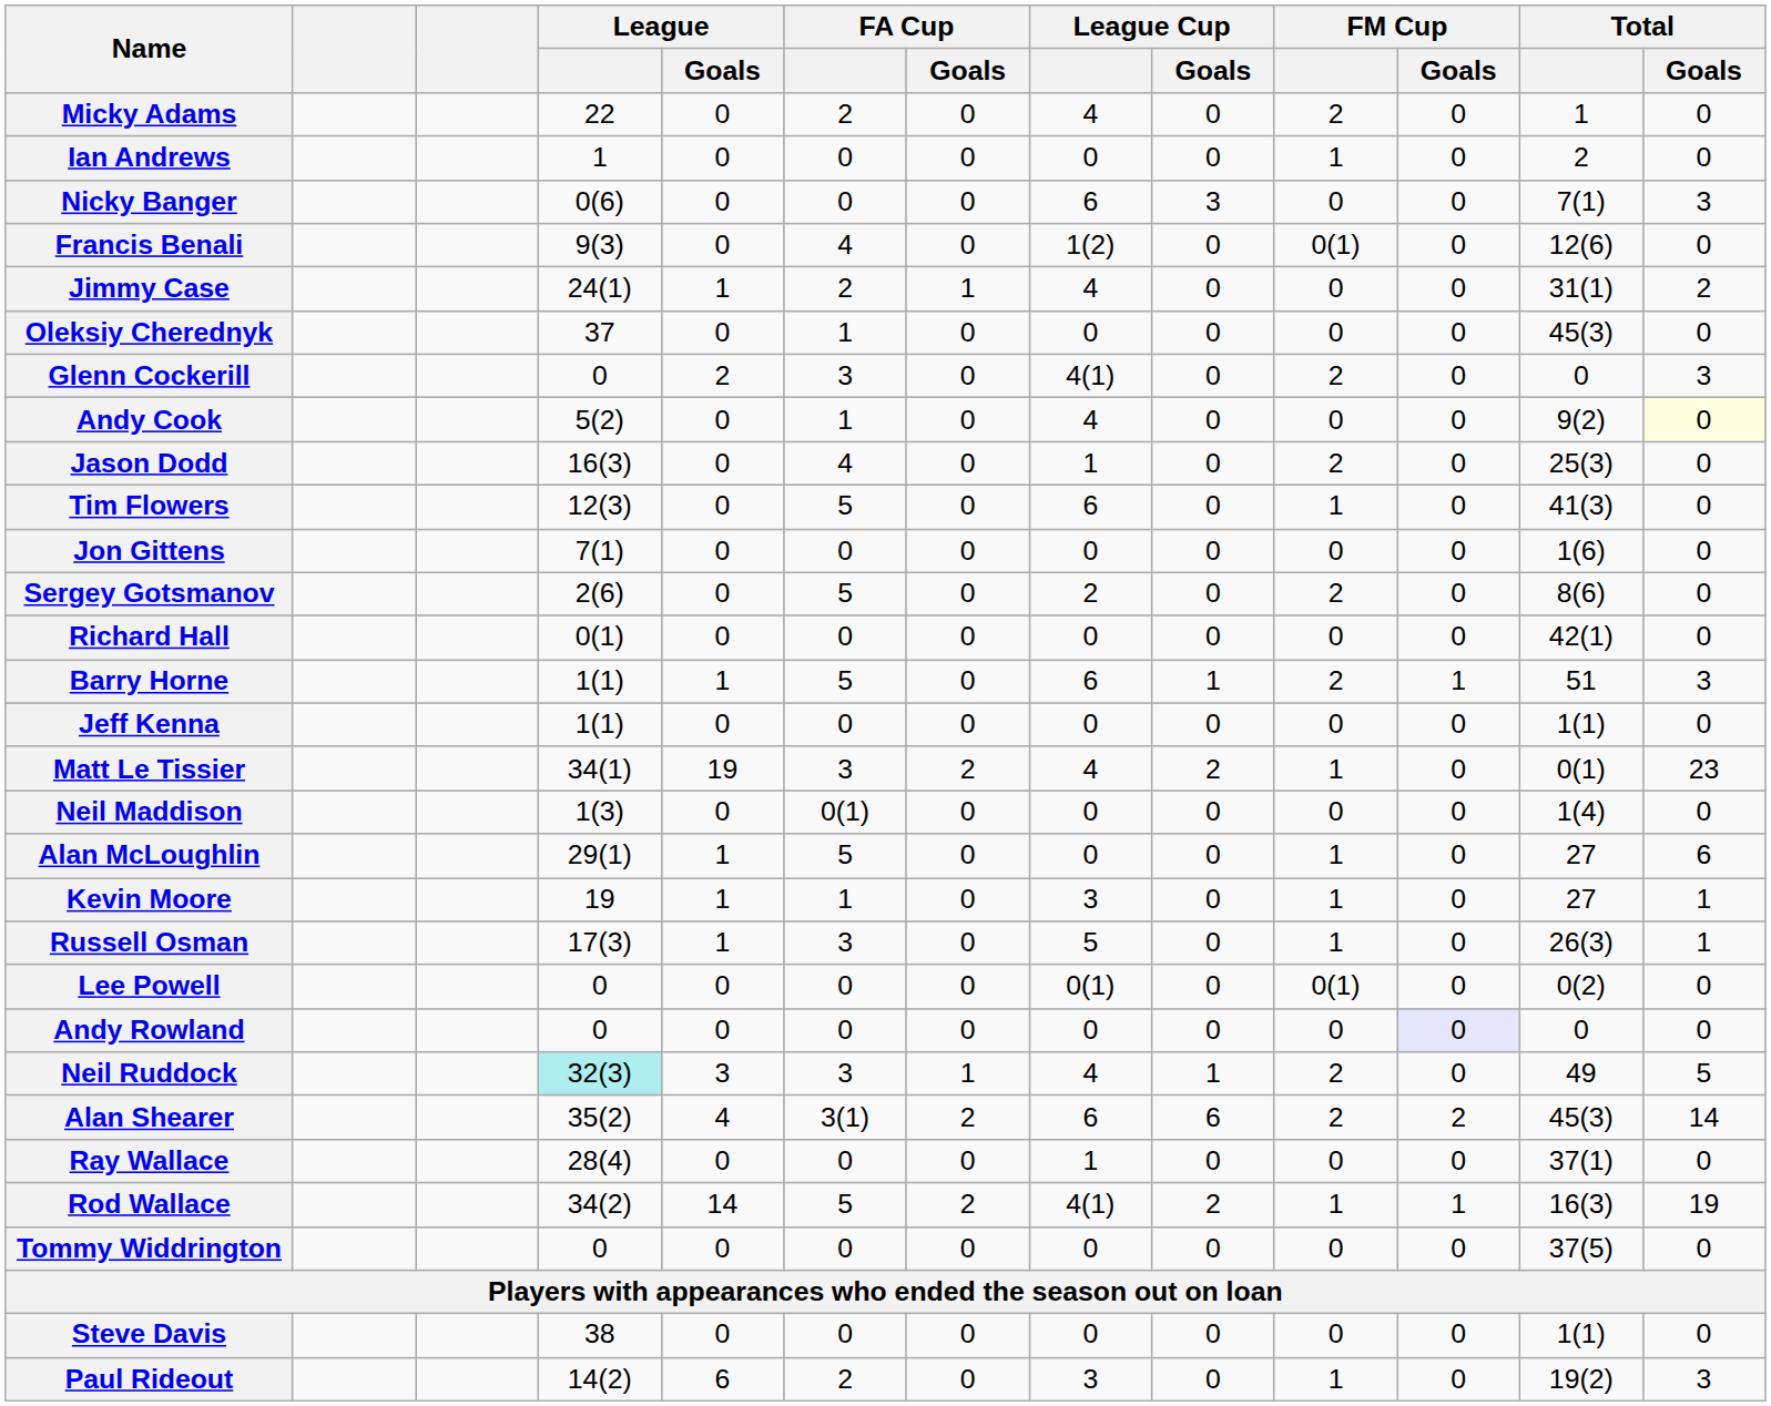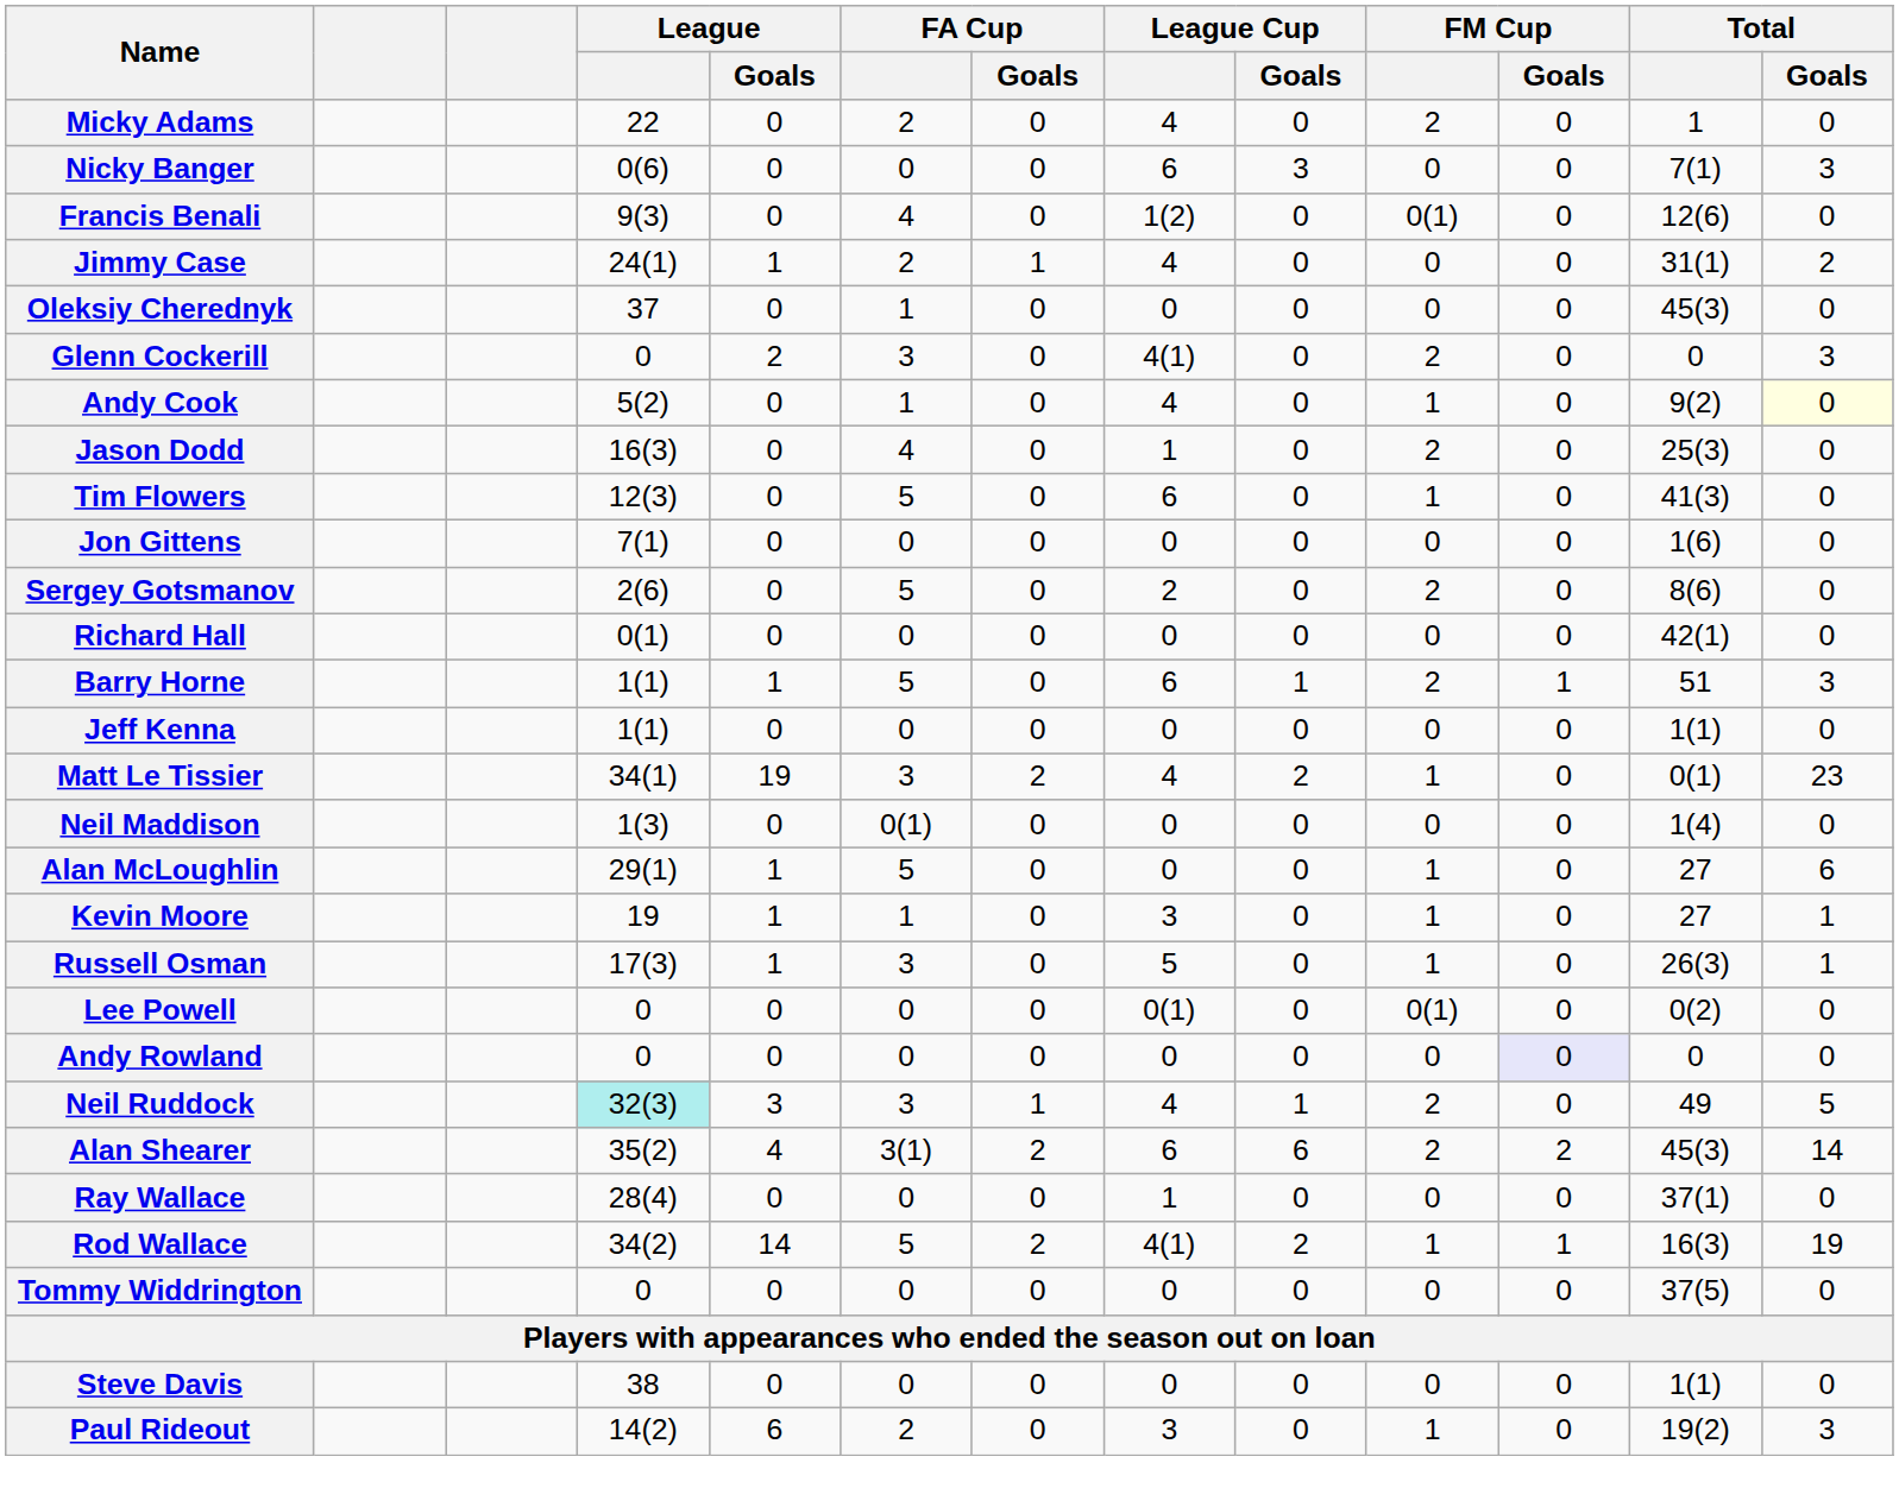 <table class="wikitable plainrowheaders" style="text-align:center;">
 <tr>
 <th scope="col" rowspan="2" style="width:10em;">Name</th>
 <th scope="col" rowspan="2" style="width:4em;"></th>
 <th scope="col" rowspan="2" style="width:4em;"></th>
 <th scope="col" colspan="2">League</th>
 <th scope="col" colspan="2">FA Cup</th>
 <th scope="col" colspan="2">League Cup</th>
 <th scope="col" colspan="2">FM Cup</th>
 <th scope="col" colspan="2">Total</th>
 </tr>
 <tr>
 <th scope="col" style="width:4em;"></th>
 <th scope="col" style="width:4em;">Goals</th>
 <th scope="col" style="width:4em;"></th>
 <th scope="col" style="width:4em;">Goals</th>
 <th scope="col" style="width:4em;"></th>
 <th scope="col" style="width:4em;">Goals</th>
 <th scope="col" style="width:4em;"></th>
 <th scope="col" style="width:4em;">Goals</th>
 <th scope="col" style="width:4em;"></th>
 <th scope="col" style="width:4em;">Goals</th>
 </tr>
 <tr>
 <th scope="row"><a href='#'>Micky Adams</a></th>
 <td></td>
 <td></td>
 <td>22</td>
 <td>0</td>
 <td>2</td>
 <td>0</td>
 <td>4</td>
 <td>0</td>
 <td>2</td>
 <td>0</td>
 <td>1</td>
-<td>0</td>
-</tr>
-<tr>
-<th scope="row"><a href='#'>Ian Andrews</a></th>
-<td></td>
-<td></td>
-<td>1</td>
-<td>0</td>
-<td>0</td>
-<td>0</td>
-<td>0</td>
-<td>0</td>
-<td>1</td>
-<td>0</td>
-<td>2</td>
 <td>0</td>
 </tr>
 <tr>
 <th scope="row"><a href='#'>Nicky Banger</a></th>
 <td></td>
 <td></td>
 <td>0(6)</td>
 <td>0</td>
 <td>0</td>
 <td>0</td>
 <td>6</td>
 <td>3</td>
 <td>0</td>
 <td>0</td>
 <td>7(1)</td>
 <td>3</td>
 </tr>
 <tr>
 <th scope="row"><a href='#'>Francis Benali</a></th>
 <td></td>
 <td></td>
 <td>9(3)</td>
 <td>0</td>
 <td>4</td>
 <td>0</td>
 <td>1(2)</td>
 <td>0</td>
 <td>0(1)</td>
 <td>0</td>
 <td>12(6)</td>
 <td>0</td>
 </tr>
 <tr>
 <th scope="row"><a href='#'>Jimmy Case</a></th>
 <td></td>
 <td></td>
 <td>24(1)</td>
 <td>1</td>
 <td>2</td>
 <td>1</td>
 <td>4</td>
 <td>0</td>
 <td>0</td>
 <td>0</td>
 <td>31(1)</td>
 <td>2</td>
 </tr>
 <tr>
 <th scope="row"><a href='#'>Oleksiy Cherednyk</a></th>
 <td></td>
 <td></td>
 <td>37</td>
 <td>0</td>
 <td>1</td>
 <td>0</td>
 <td>0</td>
 <td>0</td>
 <td>0</td>
 <td>0</td>
 <td>45(3)</td>
 <td>0</td>
 </tr>
 <tr>
 <th scope="row"><a href='#'>Glenn Cockerill</a></th>
 <td></td>
 <td></td>
 <td>0</td>
 <td>2</td>
 <td>3</td>
 <td>0</td>
 <td>4(1)</td>
 <td>0</td>
 <td>2</td>
 <td>0</td>
 <td>0</td>
 <td>3</td>
 </tr>
 <tr>
 <th scope="row"><a href='#'>Andy Cook</a></th>
 <td></td>
 <td></td>
 <td>5(2)</td>
 <td>0</td>
 <td>1</td>
 <td>0</td>
 <td>4</td>
 <td>0</td>
-<td>0</td>
+<td>1</td>
 <td>0</td>
 <td>9(2)</td>
 <td style="background: lightyellow;">0</td>
 </tr>
 <tr>
 <th scope="row"><a href='#'>Jason Dodd</a></th>
 <td></td>
 <td></td>
 <td>16(3)</td>
 <td>0</td>
 <td>4</td>
 <td>0</td>
 <td>1</td>
 <td>0</td>
 <td>2</td>
 <td>0</td>
 <td>25(3)</td>
 <td>0</td>
 </tr>
 <tr>
 <th scope="row"><a href='#'>Tim Flowers</a></th>
 <td></td>
 <td></td>
 <td>12(3)</td>
 <td>0</td>
 <td>5</td>
 <td>0</td>
 <td>6</td>
 <td>0</td>
 <td>1</td>
 <td>0</td>
 <td>41(3)</td>
 <td>0</td>
 </tr>
 <tr>
 <th scope="row"><a href='#'>Jon Gittens</a></th>
 <td></td>
 <td></td>
 <td>7(1)</td>
 <td>0</td>
 <td>0</td>
 <td>0</td>
 <td>0</td>
 <td>0</td>
 <td>0</td>
 <td>0</td>
 <td>1(6)</td>
 <td>0</td>
 </tr>
 <tr>
 <th scope="row"><a href='#'>Sergey Gotsmanov</a></th>
 <td></td>
 <td></td>
 <td>2(6)</td>
 <td>0</td>
 <td>5</td>
 <td>0</td>
 <td>2</td>
 <td>0</td>
 <td>2</td>
 <td>0</td>
 <td>8(6)</td>
 <td>0</td>
 </tr>
 <tr>
 <th scope="row"><a href='#'>Richard Hall</a></th>
 <td></td>
 <td></td>
 <td>0(1)</td>
 <td>0</td>
 <td>0</td>
 <td>0</td>
 <td>0</td>
 <td>0</td>
 <td>0</td>
 <td>0</td>
 <td>42(1)</td>
 <td>0</td>
 </tr>
 <tr>
 <th scope="row"><a href='#'>Barry Horne</a></th>
 <td></td>
 <td></td>
 <td>1(1)</td>
 <td>1</td>
 <td>5</td>
 <td>0</td>
 <td>6</td>
 <td>1</td>
 <td>2</td>
 <td>1</td>
 <td>51</td>
 <td>3</td>
 </tr>
 <tr>
 <th scope="row"><a href='#'>Jeff Kenna</a></th>
 <td></td>
 <td></td>
 <td>1(1)</td>
 <td>0</td>
 <td>0</td>
 <td>0</td>
 <td>0</td>
 <td>0</td>
 <td>0</td>
 <td>0</td>
 <td>1(1)</td>
 <td>0</td>
 </tr>
 <tr>
 <th scope="row"><a href='#'>Matt Le Tissier</a></th>
 <td></td>
 <td></td>
 <td>34(1)</td>
 <td>19</td>
 <td>3</td>
 <td>2</td>
 <td>4</td>
 <td>2</td>
 <td>1</td>
 <td>0</td>
 <td>0(1)</td>
 <td>23</td>
 </tr>
 <tr>
 <th scope="row"><a href='#'>Neil Maddison</a></th>
 <td></td>
 <td></td>
 <td>1(3)</td>
 <td>0</td>
 <td>0(1)</td>
 <td>0</td>
 <td>0</td>
 <td>0</td>
 <td>0</td>
 <td>0</td>
 <td>1(4)</td>
 <td>0</td>
 </tr>
 <tr>
 <th scope="row"><a href='#'>Alan McLoughlin</a></th>
 <td></td>
 <td></td>
 <td>29(1)</td>
 <td>1</td>
 <td>5</td>
 <td>0</td>
 <td>0</td>
 <td>0</td>
 <td>1</td>
 <td>0</td>
 <td>27</td>
 <td>6</td>
 </tr>
 <tr>
 <th scope="row"><a href='#'>Kevin Moore</a></th>
 <td></td>
 <td></td>
 <td>19</td>
 <td>1</td>
 <td>1</td>
 <td>0</td>
 <td>3</td>
 <td>0</td>
 <td>1</td>
 <td>0</td>
 <td>27</td>
 <td>1</td>
 </tr>
 <tr>
 <th scope="row"><a href='#'>Russell Osman</a></th>
 <td></td>
 <td></td>
 <td>17(3)</td>
 <td>1</td>
 <td>3</td>
 <td>0</td>
 <td>5</td>
 <td>0</td>
 <td>1</td>
 <td>0</td>
 <td>26(3)</td>
 <td>1</td>
 </tr>
 <tr>
 <th scope="row"><a href='#'>Lee Powell</a></th>
 <td></td>
 <td></td>
 <td>0</td>
 <td>0</td>
 <td>0</td>
 <td>0</td>
 <td>0(1)</td>
 <td>0</td>
 <td>0(1)</td>
 <td>0</td>
 <td>0(2)</td>
 <td>0</td>
 </tr>
 <tr>
 <th scope="row"><a href='#'>Andy Rowland</a></th>
 <td></td>
 <td></td>
 <td>0</td>
 <td>0</td>
 <td>0</td>
 <td>0</td>
 <td>0</td>
 <td>0</td>
 <td>0</td>
 <td style="background: lavender;">0</td>
 <td>0</td>
 <td>0</td>
 </tr>
 <tr>
 <th scope="row"><a href='#'>Neil Ruddock</a></th>
 <td></td>
 <td></td>
 <td style="background: paleturquoise;">32(3)</td>
 <td>3</td>
 <td>3</td>
 <td>1</td>
 <td>4</td>
 <td>1</td>
 <td>2</td>
 <td>0</td>
 <td>49</td>
 <td>5</td>
 </tr>
 <tr>
 <th scope="row"><a href='#'>Alan Shearer</a></th>
 <td></td>
 <td></td>
 <td>35(2)</td>
 <td>4</td>
 <td>3(1)</td>
 <td>2</td>
 <td>6</td>
 <td>6</td>
 <td>2</td>
 <td>2</td>
 <td>45(3)</td>
 <td>14</td>
 </tr>
 <tr>
 <th scope="row"><a href='#'>Ray Wallace</a></th>
 <td></td>
 <td></td>
 <td>28(4)</td>
 <td>0</td>
 <td>0</td>
 <td>0</td>
 <td>1</td>
 <td>0</td>
 <td>0</td>
 <td>0</td>
 <td>37(1)</td>
 <td>0</td>
 </tr>
 <tr>
 <th scope="row"><a href='#'>Rod Wallace</a></th>
 <td></td>
 <td></td>
 <td>34(2)</td>
 <td>14</td>
 <td>5</td>
 <td>2</td>
 <td>4(1)</td>
 <td>2</td>
 <td>1</td>
 <td>1</td>
 <td>16(3)</td>
 <td>19</td>
 </tr>
 <tr>
 <th scope="row"><a href='#'>Tommy Widdrington</a></th>
 <td></td>
 <td></td>
 <td>0</td>
 <td>0</td>
 <td>0</td>
 <td>0</td>
 <td>0</td>
 <td>0</td>
 <td>0</td>
 <td>0</td>
 <td>37(5)</td>
 <td>0</td>
 </tr>
 <tr>
 <th scope="col" colspan="13">Players with appearances who ended the season out on loan</th>
 </tr>
 <tr>
 <th scope="row"><a href='#'>Steve Davis</a></th>
 <td></td>
 <td></td>
 <td>38</td>
 <td>0</td>
 <td>0</td>
 <td>0</td>
 <td>0</td>
 <td>0</td>
 <td>0</td>
 <td>0</td>
 <td>1(1)</td>
 <td>0</td>
 </tr>
 <tr>
 <th scope="row"><a href='#'>Paul Rideout</a></th>
 <td></td>
 <td></td>
 <td>14(2)</td>
 <td>6</td>
 <td>2</td>
 <td>0</td>
 <td>3</td>
 <td>0</td>
 <td>1</td>
 <td>0</td>
 <td>19(2)</td>
 <td>3</td>
 </tr>
 </table>
